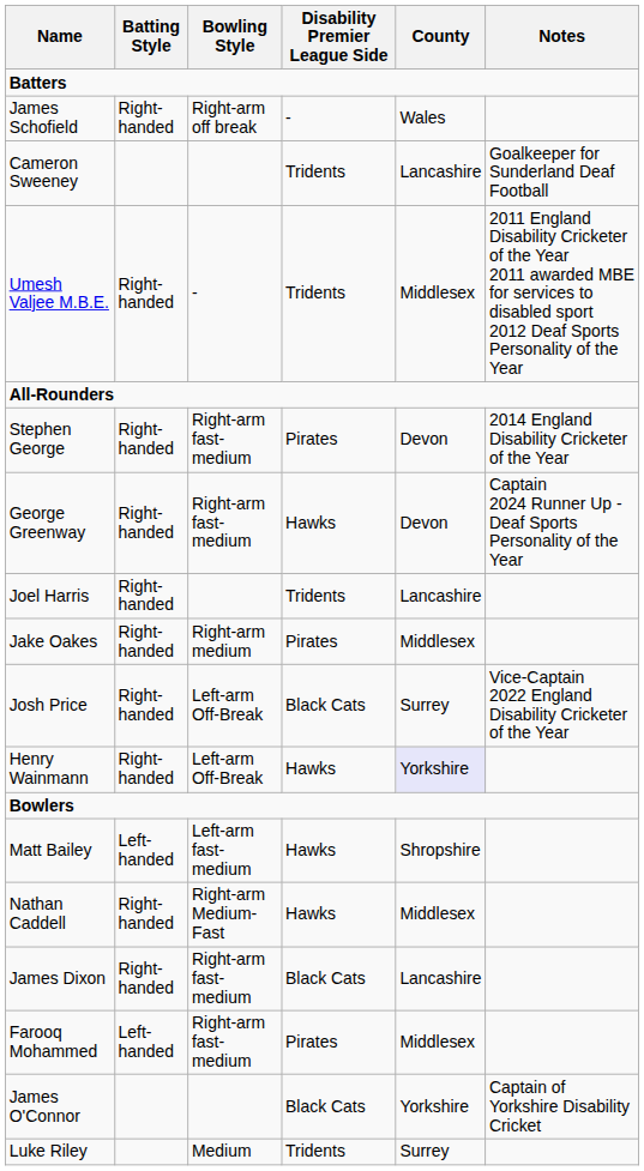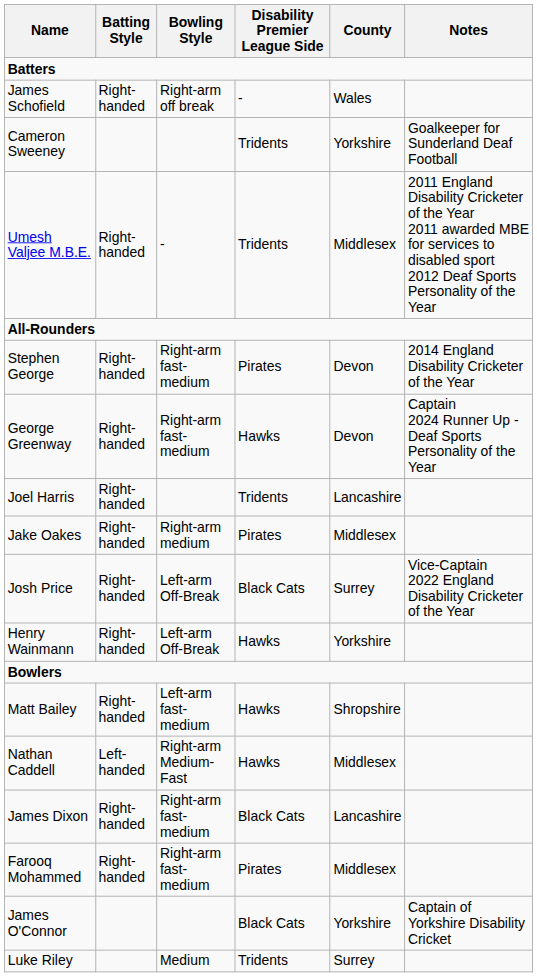 <table class="wikitable">
 <tr>
 <th>Name </th>
 <th>Batting Style</th>
 <th>Bowling Style</th>
 <th>Disability Premier League Side</th>
 <th>County</th>
 <th>Notes</th>
 </tr>
 <tr>
 <td colspan="6"><strong>Batters</strong></td>
 </tr>
 <tr>
 <td>James Schofield</td>
 <td>Right-handed</td>
 <td>Right-arm off break</td>
 <td>-</td>
 <td>Wales</td>
 <td></td>
 </tr>
 <tr>
 <td>Cameron Sweeney</td>
 <td></td>
 <td></td>
 <td>Tridents</td>
-<td>Lancashire</td>
+<td>Yorkshire</td>
 <td>Goalkeeper for Sunderland Deaf Football</td>
 </tr>
 <tr>
 <td><a href='#'>Umesh Valjee M.B.E.</a></td>
 <td>Right-handed</td>
 <td>-</td>
 <td>Tridents</td>
 <td>Middlesex</td>
 <td>2011 England Disability Cricketer of the Year<br>2011 awarded MBE for services to disabled sport<br>2012 Deaf Sports Personality of the Year</td>
 </tr>
 <tr>
 <td colspan="6"><strong>All-Rounders</strong></td>
 </tr>
 <tr>
 <td>Stephen George</td>
 <td>Right-handed</td>
 <td>Right-arm fast-medium</td>
 <td>Pirates</td>
 <td>Devon</td>
 <td>2014 England Disability Cricketer of the Year</td>
 </tr>
 <tr>
 <td>George Greenway</td>
 <td>Right-handed</td>
 <td>Right-arm fast-medium</td>
 <td>Hawks</td>
 <td>Devon</td>
 <td>Captain<br>2024 Runner Up - Deaf Sports Personality of the Year</td>
 </tr>
 <tr>
 <td>Joel Harris</td>
 <td>Right-handed</td>
 <td></td>
 <td>Tridents</td>
 <td>Lancashire</td>
 <td></td>
 </tr>
 <tr>
 <td>Jake Oakes</td>
 <td>Right-handed</td>
 <td>Right-arm medium</td>
 <td>Pirates</td>
 <td>Middlesex</td>
 <td></td>
 </tr>
 <tr>
 <td>Josh Price</td>
 <td>Right-handed</td>
 <td>Left-arm Off-Break</td>
 <td>Black Cats</td>
 <td>Surrey</td>
 <td>Vice-Captain<br>2022 England Disability Cricketer of the Year</td>
 </tr>
 <tr>
 <td>Henry Wainmann</td>
 <td>Right-handed</td>
 <td>Left-arm Off-Break</td>
 <td>Hawks</td>
-<td style="background: lavender;">Yorkshire</td>
+<td>Yorkshire</td>
 <td></td>
 </tr>
 <tr>
 <td colspan="6"><strong>Bowlers</strong></td>
 </tr>
 <tr>
 <td>Matt Bailey</td>
-<td>Left-handed</td>
+<td>Right-handed</td>
 <td>Left-arm fast-medium</td>
 <td>Hawks</td>
 <td>Shropshire</td>
 <td></td>
 </tr>
 <tr>
 <td>Nathan Caddell</td>
-<td>Right-handed</td>
+<td>Left-handed</td>
 <td>Right-arm Medium-Fast</td>
 <td>Hawks</td>
 <td>Middlesex</td>
 <td></td>
 </tr>
 <tr>
 <td>James Dixon</td>
 <td>Right-handed</td>
 <td>Right-arm fast-medium</td>
 <td>Black Cats</td>
 <td>Lancashire</td>
 <td></td>
 </tr>
 <tr>
 <td>Farooq Mohammed</td>
-<td>Left-handed</td>
+<td>Right-handed</td>
 <td>Right-arm fast-medium</td>
 <td>Pirates</td>
 <td>Middlesex</td>
 <td></td>
 </tr>
 <tr>
 <td>James O'Connor</td>
 <td></td>
 <td></td>
 <td>Black Cats</td>
 <td>Yorkshire</td>
 <td>Captain of Yorkshire Disability Cricket</td>
 </tr>
 <tr>
 <td>Luke Riley</td>
 <td></td>
 <td>Medium</td>
 <td>Tridents</td>
 <td>Surrey</td>
 <td></td>
 </tr>
 </table>
